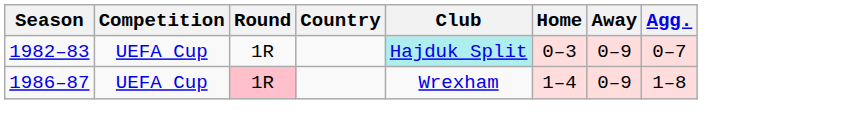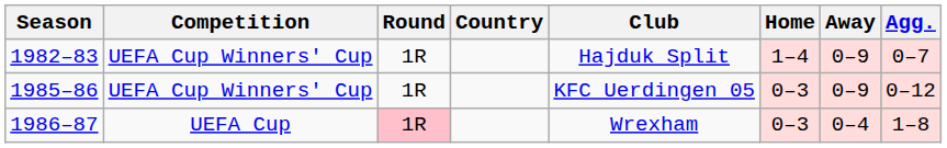 <table class="wikitable" style="text-align: center">
 <tr>
 <th>Season</th>
 <th>Competition</th>
 <th>Round</th>
 <th>Country</th>
 <th>Club</th>
 <th>Home</th>
 <th>Away</th>
 <th><a href='#'>Agg.</a></th>
 </tr>
 <tr>
 <td><a href='#'>1982–83</a></td>
-<td><a href='#'>UEFA Cup</a></td>
+<td><a href='#'>UEFA Cup Winners' Cup</a></td>
 <td>1R</td>
 <td></td>
-<td style="background: paleturquoise;"><a href='#'>Hajduk Split</a></td>
+<td><a href='#'>Hajduk Split</a></td>
+<td bgcolor="#ffdddd">1–4</td>
+<td bgcolor="#ffdddd">0–9</td>
+<td bgcolor="#ffdddd">0–7</td>
+</tr>
+<tr>
+<td><a href='#'>1985–86</a></td>
+<td><a href='#'>UEFA Cup Winners' Cup</a></td>
+<td>1R</td>
+<td></td>
+<td><a href='#'>KFC Uerdingen 05</a></td>
 <td bgcolor="#ffdddd">0–3</td>
 <td bgcolor="#ffdddd">0–9</td>
-<td bgcolor="#ffdddd">0–7</td>
+<td bgcolor="#ffdddd">0–12</td>
 </tr>
 <tr>
 <td><a href='#'>1986–87</a></td>
 <td><a href='#'>UEFA Cup</a></td>
 <td style="background: pink;">1R</td>
 <td></td>
 <td><a href='#'>Wrexham</a></td>
-<td bgcolor="#ffdddd">1–4</td>
-<td bgcolor="#ffdddd">0–9</td>
+<td bgcolor="#ffdddd">0–3</td>
+<td bgcolor="#ffdddd">0–4</td>
 <td bgcolor="#ffdddd">1–8</td>
 </tr>
 </table>
